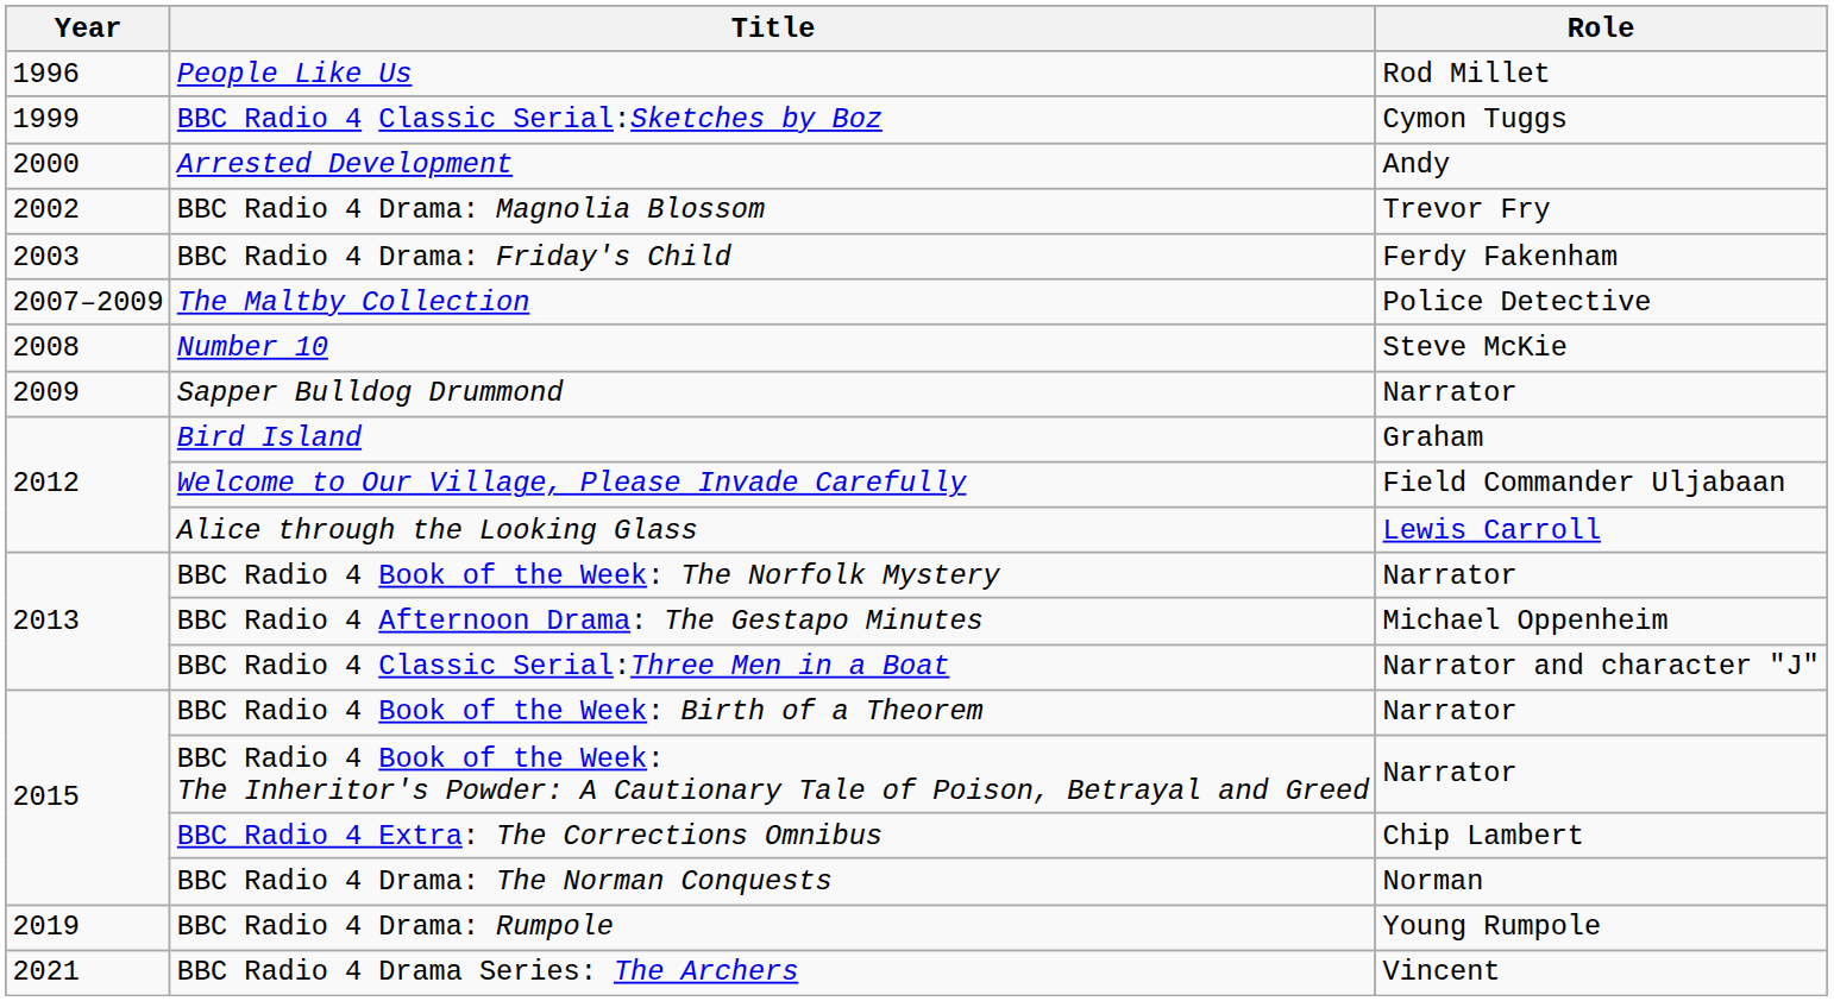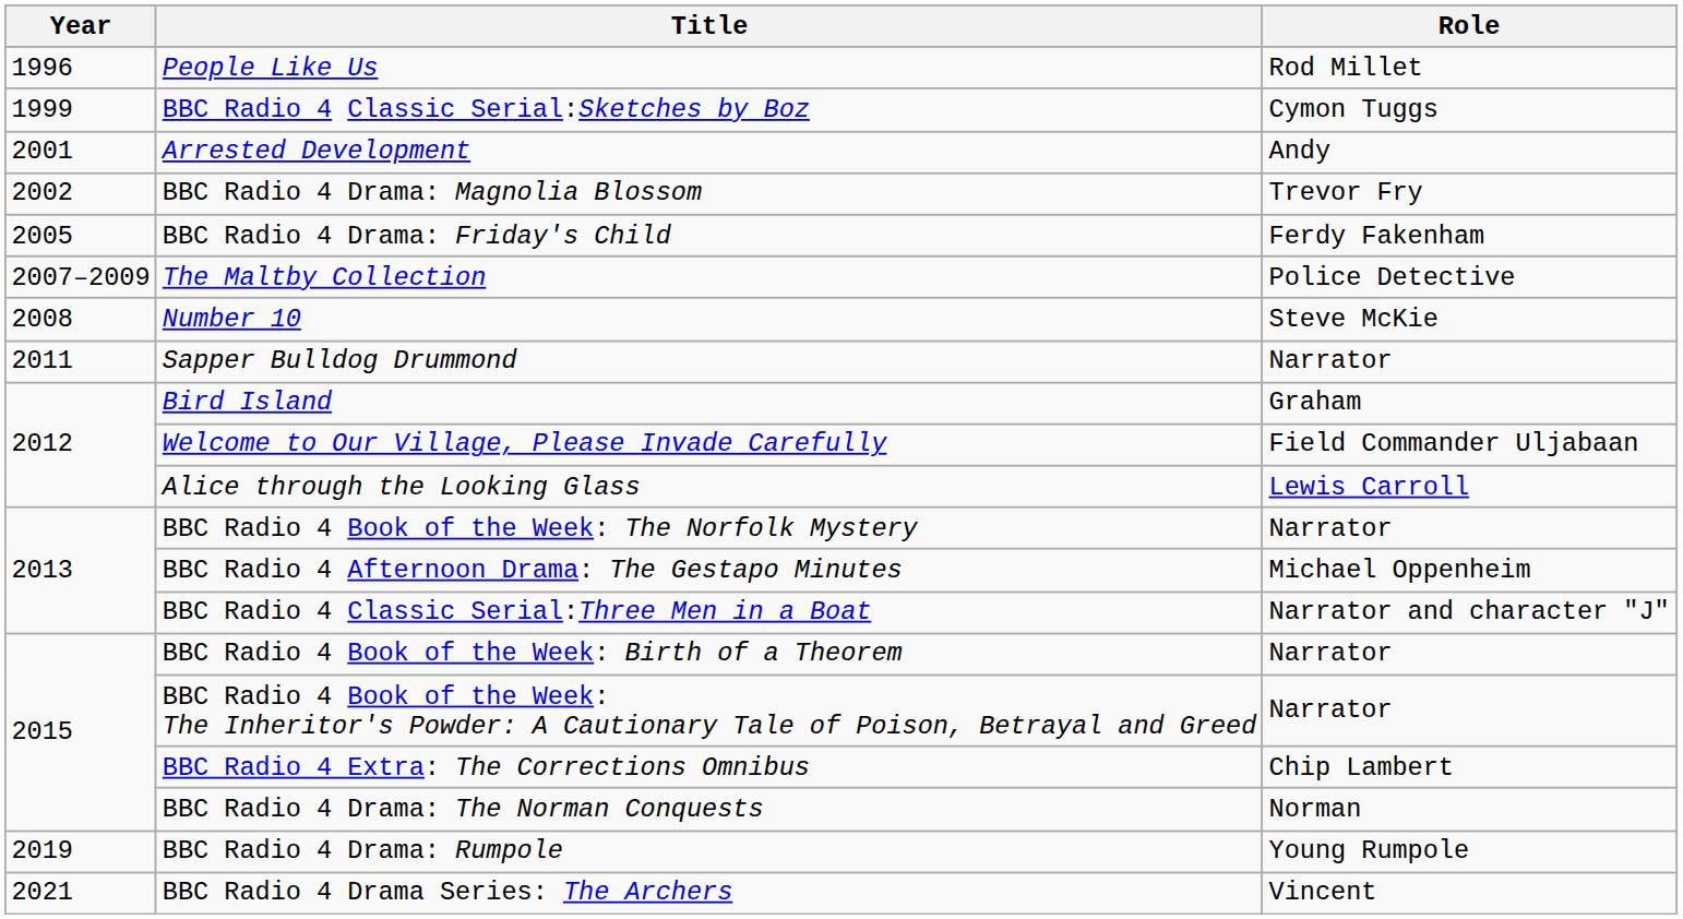 <table class="wikitable sortable">
 <tr>
 <th>Year</th>
 <th>Title</th>
 <th>Role</th>
 </tr>
 <tr>
 <td>1996</td>
 <td><em><a href='#'>People Like Us</a></em></td>
 <td>Rod Millet</td>
 </tr>
 <tr>
 <td>1999</td>
 <td><a href='#'>BBC Radio 4</a> <a href='#'>Classic Serial</a>:<em><a href='#'>Sketches by Boz</a></em></td>
 <td>Cymon Tuggs</td>
 </tr>
 <tr>
-<td>2000</td>
+<td>2001</td>
 <td><em><a href='#'>Arrested Development</a></em></td>
 <td>Andy</td>
 </tr>
 <tr>
 <td>2002</td>
 <td>BBC Radio 4 Drama: <em>Magnolia Blossom</em></td>
 <td>Trevor Fry</td>
 </tr>
 <tr>
-<td>2003</td>
+<td>2005</td>
 <td>BBC Radio 4 Drama: <em>Friday's Child</em></td>
 <td>Ferdy Fakenham</td>
 </tr>
 <tr>
 <td>2007–2009</td>
 <td><em><a href='#'>The Maltby Collection</a></em></td>
 <td>Police Detective</td>
 </tr>
 <tr>
 <td>2008</td>
 <td><a href='#'><em>Number 10</em></a></td>
 <td>Steve McKie</td>
 </tr>
 <tr>
-<td>2009</td>
+<td>2011</td>
 <td><em>Sapper Bulldog Drummond</em></td>
 <td>Narrator</td>
 </tr>
 <tr>
 <td rowspan="3">2012</td>
 <td><em><a href='#'>Bird Island</a></em></td>
 <td>Graham</td>
 </tr>
 <tr>
 <td><em><a href='#'>Welcome to Our Village, Please Invade Carefully</a></em></td>
 <td>Field Commander Uljabaan</td>
 </tr>
 <tr>
 <td><em>Alice through the Looking Glass</em></td>
 <td><a href='#'>Lewis Carroll</a></td>
 </tr>
 <tr>
 <td rowspan="3">2013</td>
 <td>BBC Radio 4 <a href='#'>Book of the Week</a>: <em>The Norfolk Mystery</em></td>
 <td>Narrator</td>
 </tr>
 <tr>
 <td>BBC Radio 4 <a href='#'>Afternoon Drama</a>: <em>The Gestapo Minutes</em></td>
 <td>Michael Oppenheim</td>
 </tr>
 <tr>
 <td>BBC Radio 4 <a href='#'>Classic Serial</a>:<em><a href='#'>Three Men in a Boat</a></em></td>
 <td>Narrator and character "J"</td>
 </tr>
 <tr>
 <td rowspan="4">2015</td>
 <td>BBC Radio 4 <a href='#'>Book of the Week</a>: <em>Birth of a Theorem</em></td>
 <td>Narrator</td>
 </tr>
 <tr>
 <td>BBC Radio 4 <a href='#'>Book of the Week</a>:<br><em>The Inheritor's Powder: A Cautionary Tale of Poison, Betrayal and Greed</em></td>
 <td>Narrator</td>
 </tr>
 <tr>
 <td><a href='#'>BBC Radio 4 Extra</a>: <em>The Corrections Omnibus</em></td>
 <td>Chip Lambert</td>
 </tr>
 <tr>
 <td>BBC Radio 4 Drama: <em>The Norman Conquests</em></td>
 <td>Norman</td>
 </tr>
 <tr>
 <td>2019</td>
 <td>BBC Radio 4 Drama: <em>Rumpole</em></td>
 <td>Young Rumpole</td>
 </tr>
 <tr>
 <td>2021</td>
 <td>BBC Radio 4 Drama Series: <em><a href='#'>The Archers</a></em></td>
 <td>Vincent</td>
 </tr>
 </table>
